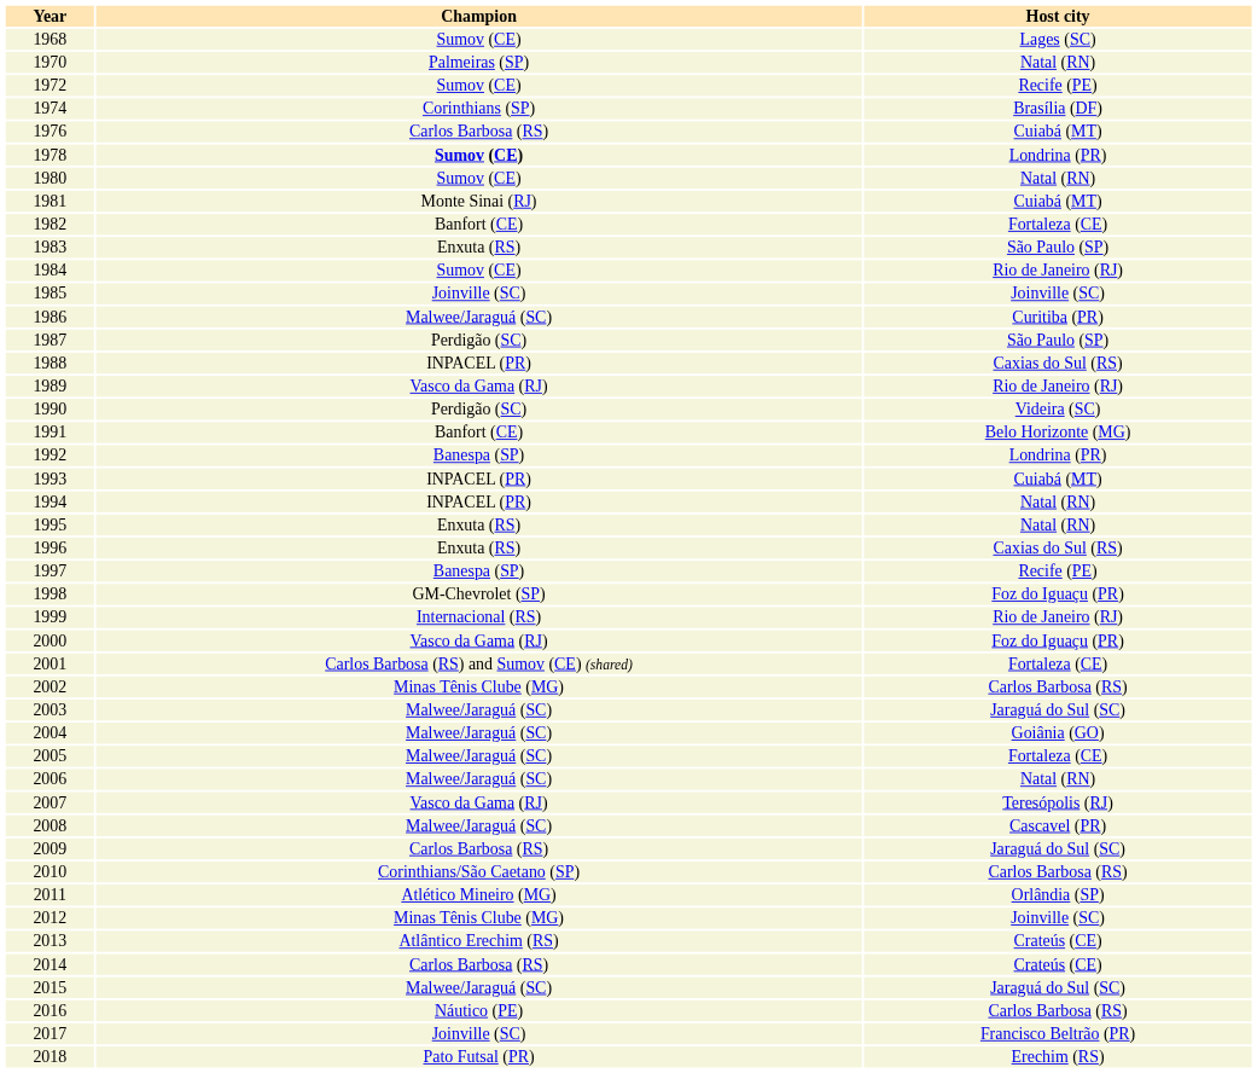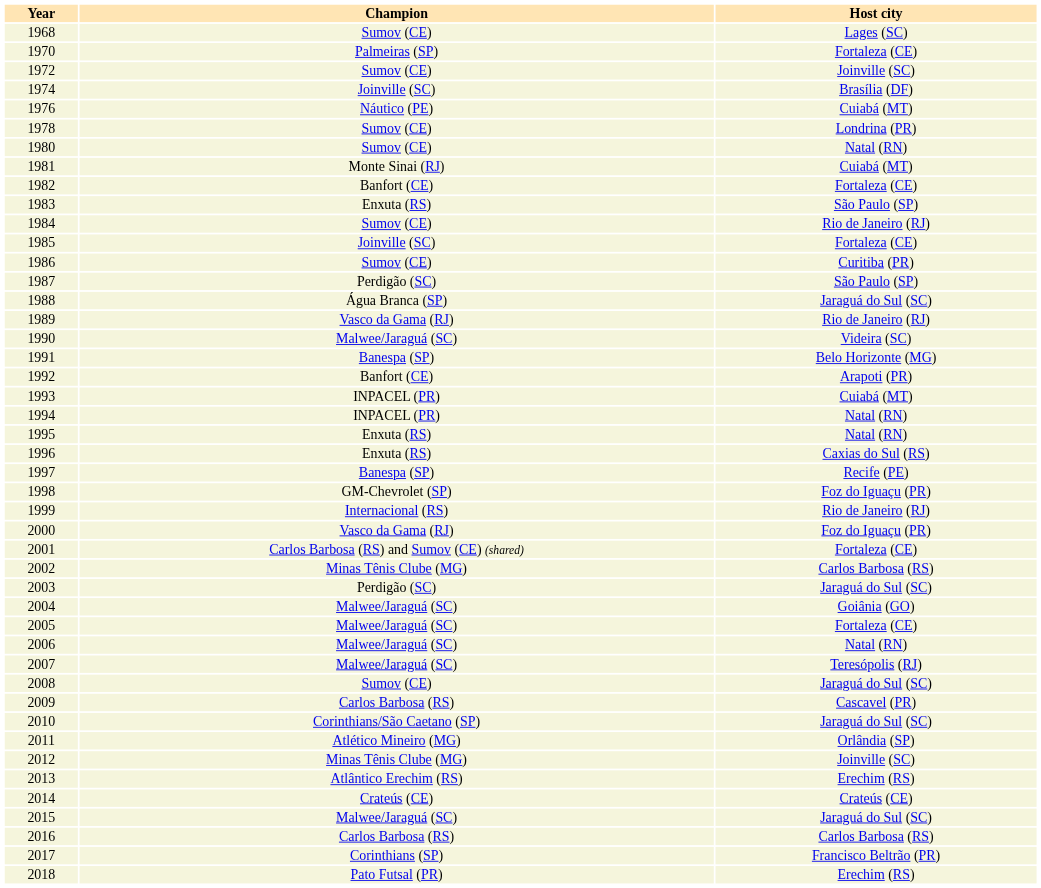 <table width=60%>
 <tr>
 <th bgcolor=#ffe5b4>Year</th>
 <th bgcolor=#ffe5b4>Champion</th>
 <th bgcolor=#ffe5b4>Host city</th>
 </tr>
 <tr --- bgcolor=#f5f5dc>
 <td align=center>1968</td>
 <td align=center><a href='#'>Sumov</a> (<a href='#'>CE</a>)</td>
 <td align=center><a href='#'>Lages</a> (<a href='#'>SC</a>)</td>
 </tr>
 <tr bgcolor=#f5f5dc>
 <td align=center>1970</td>
 <td align=center><a href='#'>Palmeiras</a> (<a href='#'>SP</a>)</td>
-<td align=center><a href='#'>Natal</a> (<a href='#'>RN</a>)</td>
+<td align=center><a href='#'>Fortaleza</a> (<a href='#'>CE</a>)</td>
 </tr>
 <tr bgcolor=#f5f5dc>
 <td align=center>1972</td>
 <td align=center><a href='#'>Sumov</a> (<a href='#'>CE</a>)</td>
-<td align=center><a href='#'>Recife</a> (<a href='#'>PE</a>)</td>
+<td align=center><a href='#'>Joinville</a> (<a href='#'>SC</a>)</td>
 </tr>
 <tr bgcolor=#f5f5dc>
 <td align=center>1974</td>
-<td align=center><a href='#'>Corinthians</a> (<a href='#'>SP</a>)</td>
+<td align=center><a href='#'>Joinville</a> (<a href='#'>SC</a>)</td>
 <td align=center><a href='#'>Brasília</a> (<a href='#'>DF</a>)</td>
 </tr>
 <tr bgcolor=#f5f5dc>
 <td align=center>1976</td>
-<td align=center><a href='#'>Carlos Barbosa</a> (<a href='#'>RS</a>)</td>
+<td align=center><a href='#'>Náutico</a> (<a href='#'>PE</a>)</td>
 <td align=center><a href='#'>Cuiabá</a> (<a href='#'>MT</a>)</td>
 </tr>
 <tr bgcolor=#f5f5dc>
 <td align=center>1978</td>
-<td align=center><strong><a href='#'>Sumov</a> (<a href='#'>CE</a>)</strong></td>
+<td align=center><a href='#'>Sumov</a> (<a href='#'>CE</a>)</td>
 <td align=center><a href='#'>Londrina</a> (<a href='#'>PR</a>)</td>
 </tr>
 <tr bgcolor=#f5f5dc>
 <td align=center>1980</td>
 <td align=center><a href='#'>Sumov</a> (<a href='#'>CE</a>)</td>
 <td align=center><a href='#'>Natal</a> (<a href='#'>RN</a>)</td>
 </tr>
 <tr bgcolor=#f5f5dc>
 <td align=center>1981</td>
 <td align=center>Monte Sinai (<a href='#'>RJ</a>)</td>
 <td align=center><a href='#'>Cuiabá</a> (<a href='#'>MT</a>)</td>
 </tr>
 <tr bgcolor=#f5f5dc>
 <td align=center>1982</td>
 <td align=center>Banfort (<a href='#'>CE</a>)</td>
 <td align=center><a href='#'>Fortaleza</a> (<a href='#'>CE</a>)</td>
 </tr>
 <tr bgcolor=#f5f5dc>
 <td align=center>1983</td>
 <td align=center>Enxuta (<a href='#'>RS</a>)</td>
 <td align=center><a href='#'>São Paulo</a> (<a href='#'>SP</a>)</td>
 </tr>
 <tr bgcolor=#f5f5dc>
 <td align=center>1984</td>
 <td align=center><a href='#'>Sumov</a> (<a href='#'>CE</a>)</td>
 <td align=center><a href='#'>Rio de Janeiro</a> (<a href='#'>RJ</a>)</td>
 </tr>
 <tr bgcolor=#f5f5dc>
 <td align=center>1985</td>
 <td align=center><a href='#'>Joinville</a> (<a href='#'>SC</a>)</td>
-<td align=center><a href='#'>Joinville</a> (<a href='#'>SC</a>)</td>
+<td align=center><a href='#'>Fortaleza</a> (<a href='#'>CE</a>)</td>
 </tr>
 <tr bgcolor=#f5f5dc>
 <td align=center>1986</td>
-<td align=center><a href='#'>Malwee/Jaraguá</a> (<a href='#'>SC</a>)</td>
+<td align=center><a href='#'>Sumov</a> (<a href='#'>CE</a>)</td>
 <td align=center><a href='#'>Curitiba</a> (<a href='#'>PR</a>)</td>
 </tr>
 <tr bgcolor=#f5f5dc>
 <td align=center>1987</td>
 <td align=center>Perdigão (<a href='#'>SC</a>)</td>
 <td align=center><a href='#'>São Paulo</a> (<a href='#'>SP</a>)</td>
 </tr>
 <tr bgcolor=#f5f5dc>
 <td align=center>1988</td>
-<td align=center>INPACEL (<a href='#'>PR</a>)</td>
-<td align=center><a href='#'>Caxias do Sul</a> (<a href='#'>RS</a>)</td>
+<td align=center>Água Branca (<a href='#'>SP</a>)</td>
+<td align=center><a href='#'>Jaraguá do Sul</a> (<a href='#'>SC</a>)</td>
 </tr>
 <tr bgcolor=#f5f5dc>
 <td align=center>1989</td>
 <td align=center><a href='#'>Vasco da Gama</a> (<a href='#'>RJ</a>)</td>
 <td align=center><a href='#'>Rio de Janeiro</a> (<a href='#'>RJ</a>)</td>
 </tr>
 <tr bgcolor=#f5f5dc>
 <td align=center>1990</td>
-<td align=center>Perdigão (<a href='#'>SC</a>)</td>
+<td align=center><a href='#'>Malwee/Jaraguá</a> (<a href='#'>SC</a>)</td>
 <td align=center><a href='#'>Videira</a> (<a href='#'>SC</a>)</td>
 </tr>
 <tr bgcolor=#f5f5dc>
 <td align=center>1991</td>
-<td align=center>Banfort (<a href='#'>CE</a>)</td>
+<td align=center><a href='#'>Banespa</a> (<a href='#'>SP</a>)</td>
 <td align=center><a href='#'>Belo Horizonte</a> (<a href='#'>MG</a>)</td>
 </tr>
 <tr bgcolor=#f5f5dc>
 <td align=center>1992</td>
-<td align=center><a href='#'>Banespa</a> (<a href='#'>SP</a>)</td>
-<td align=center><a href='#'>Londrina</a> (<a href='#'>PR</a>)</td>
+<td align=center>Banfort (<a href='#'>CE</a>)</td>
+<td align=center><a href='#'>Arapoti</a> (<a href='#'>PR</a>)</td>
 </tr>
 <tr bgcolor=#f5f5dc>
 <td align=center>1993</td>
 <td align=center>INPACEL (<a href='#'>PR</a>)</td>
 <td align=center><a href='#'>Cuiabá</a> (<a href='#'>MT</a>)</td>
 </tr>
 <tr bgcolor=#f5f5dc>
 <td align=center>1994</td>
 <td align=center>INPACEL (<a href='#'>PR</a>)</td>
 <td align=center><a href='#'>Natal</a> (<a href='#'>RN</a>)</td>
 </tr>
 <tr bgcolor=#f5f5dc>
 <td align=center>1995</td>
 <td align=center>Enxuta (<a href='#'>RS</a>)</td>
 <td align=center><a href='#'>Natal</a> (<a href='#'>RN</a>)</td>
 </tr>
 <tr bgcolor=#f5f5dc>
 <td align=center>1996</td>
 <td align=center>Enxuta (<a href='#'>RS</a>)</td>
 <td align=center><a href='#'>Caxias do Sul</a> (<a href='#'>RS</a>)</td>
 </tr>
 <tr bgcolor=#f5f5dc>
 <td align=center>1997</td>
 <td align=center><a href='#'>Banespa</a> (<a href='#'>SP</a>)</td>
 <td align=center><a href='#'>Recife</a> (<a href='#'>PE</a>)</td>
 </tr>
 <tr bgcolor=#f5f5dc>
 <td align=center>1998</td>
 <td align=center>GM-Chevrolet (<a href='#'>SP</a>)</td>
 <td align=center><a href='#'>Foz do Iguaçu</a> (<a href='#'>PR</a>)</td>
 </tr>
 <tr bgcolor=#f5f5dc>
 <td align=center>1999</td>
 <td align=center><a href='#'>Internacional</a> (<a href='#'>RS</a>)</td>
 <td align=center><a href='#'>Rio de Janeiro</a> (<a href='#'>RJ</a>)</td>
 </tr>
 <tr bgcolor=#f5f5dc>
 <td align=center>2000</td>
 <td align=center><a href='#'>Vasco da Gama</a> (<a href='#'>RJ</a>)</td>
 <td align=center><a href='#'>Foz do Iguaçu</a> (<a href='#'>PR</a>)</td>
 </tr>
 <tr bgcolor=#f5f5dc>
 <td align=center>2001</td>
 <td align=center><a href='#'>Carlos Barbosa</a> (<a href='#'>RS</a>) and <a href='#'>Sumov</a> (<a href='#'>CE</a>) <small><em>(shared)</em></small></td>
 <td align=center><a href='#'>Fortaleza</a> (<a href='#'>CE</a>)</td>
 </tr>
 <tr bgcolor=#f5f5dc>
 <td align=center>2002</td>
 <td align=center><a href='#'>Minas Tênis Clube</a> (<a href='#'>MG</a>)</td>
 <td align=center><a href='#'>Carlos Barbosa</a> (<a href='#'>RS</a>)</td>
 </tr>
 <tr bgcolor=#f5f5dc>
 <td align=center>2003</td>
-<td align=center><a href='#'>Malwee/Jaraguá</a> (<a href='#'>SC</a>)</td>
+<td align=center>Perdigão (<a href='#'>SC</a>)</td>
 <td align=center><a href='#'>Jaraguá do Sul</a> (<a href='#'>SC</a>)</td>
 </tr>
 <tr bgcolor=#f5f5dc>
 <td align=center>2004</td>
 <td align=center><a href='#'>Malwee/Jaraguá</a> (<a href='#'>SC</a>)</td>
 <td align=center><a href='#'>Goiânia</a> (<a href='#'>GO</a>)</td>
 </tr>
 <tr bgcolor=#f5f5dc>
 <td align=center>2005</td>
 <td align=center><a href='#'>Malwee/Jaraguá</a> (<a href='#'>SC</a>)</td>
 <td align=center><a href='#'>Fortaleza</a> (<a href='#'>CE</a>)</td>
 </tr>
 <tr bgcolor=#f5f5dc>
 <td align=center>2006</td>
 <td align=center><a href='#'>Malwee/Jaraguá</a> (<a href='#'>SC</a>)</td>
 <td align=center><a href='#'>Natal</a> (<a href='#'>RN</a>)</td>
 </tr>
 <tr bgcolor=#f5f5dc>
 <td align=center>2007</td>
-<td align=center><a href='#'>Vasco da Gama</a> (<a href='#'>RJ</a>)</td>
+<td align=center><a href='#'>Malwee/Jaraguá</a> (<a href='#'>SC</a>)</td>
 <td align=center><a href='#'>Teresópolis</a> (<a href='#'>RJ</a>)</td>
 </tr>
 <tr bgcolor=#f5f5dc>
 <td align=center>2008</td>
-<td align=center><a href='#'>Malwee/Jaraguá</a> (<a href='#'>SC</a>)</td>
-<td align=center><a href='#'>Cascavel</a> (<a href='#'>PR</a>)</td>
+<td align=center><a href='#'>Sumov</a> (<a href='#'>CE</a>)</td>
+<td align=center><a href='#'>Jaraguá do Sul</a> (<a href='#'>SC</a>)</td>
 </tr>
 <tr bgcolor=#f5f5dc>
 <td align=center>2009</td>
 <td align=center><a href='#'>Carlos Barbosa</a> (<a href='#'>RS</a>)</td>
-<td align=center><a href='#'>Jaraguá do Sul</a> (<a href='#'>SC</a>)</td>
+<td align=center><a href='#'>Cascavel</a> (<a href='#'>PR</a>)</td>
 </tr>
 <tr bgcolor=#f5f5dc>
 <td align=center>2010</td>
 <td align=center><a href='#'>Corinthians/São Caetano</a> (<a href='#'>SP</a>)</td>
-<td align=center><a href='#'>Carlos Barbosa</a> (<a href='#'>RS</a>)</td>
+<td align=center><a href='#'>Jaraguá do Sul</a> (<a href='#'>SC</a>)</td>
 </tr>
 <tr bgcolor=#f5f5dc>
 <td align=center>2011</td>
 <td align=center><a href='#'>Atlético Mineiro</a> (<a href='#'>MG</a>)</td>
 <td align=center><a href='#'>Orlândia</a> (<a href='#'>SP</a>)</td>
 </tr>
 <tr bgcolor=#f5f5dc>
 <td align=center>2012</td>
 <td align=center><a href='#'>Minas Tênis Clube</a>  (<a href='#'>MG</a>)</td>
 <td align=center><a href='#'>Joinville</a> (<a href='#'>SC</a>)</td>
 </tr>
 <tr bgcolor=#f5f5dc>
 <td align=center>2013</td>
 <td align=center><a href='#'>Atlântico Erechim</a> (<a href='#'>RS</a>)</td>
-<td align=center><a href='#'>Crateús</a> (<a href='#'>CE</a>)</td>
+<td align=center><a href='#'>Erechim</a> (<a href='#'>RS</a>)</td>
 </tr>
 <tr bgcolor=#f5f5dc>
 <td align=center>2014</td>
-<td align=center><a href='#'>Carlos Barbosa</a> (<a href='#'>RS</a>)</td>
+<td align=center><a href='#'>Crateús</a> (<a href='#'>CE</a>)</td>
 <td align=center><a href='#'>Crateús</a> (<a href='#'>CE</a>)</td>
 </tr>
 <tr bgcolor=#f5f5dc>
 <td align=center>2015</td>
 <td align=center><a href='#'>Malwee/Jaraguá</a> (<a href='#'>SC</a>)</td>
 <td align=center><a href='#'>Jaraguá do Sul</a> (<a href='#'>SC</a>)</td>
 </tr>
 <tr bgcolor=#f5f5dc>
 <td align=center>2016</td>
-<td align=center><a href='#'>Náutico</a> (<a href='#'>PE</a>)</td>
+<td align=center><a href='#'>Carlos Barbosa</a> (<a href='#'>RS</a>)</td>
 <td align=center><a href='#'>Carlos Barbosa</a> (<a href='#'>RS</a>)</td>
 </tr>
 <tr bgcolor=#f5f5dc>
 <td align=center>2017</td>
-<td align=center><a href='#'>Joinville</a> (<a href='#'>SC</a>)</td>
+<td align=center><a href='#'>Corinthians</a> (<a href='#'>SP</a>)</td>
 <td align=center><a href='#'>Francisco Beltrão</a> (<a href='#'>PR</a>)</td>
 </tr>
 <tr bgcolor=#f5f5dc>
 <td align=center>2018</td>
 <td align=center><a href='#'>Pato Futsal</a> (<a href='#'>PR</a>)</td>
 <td align=center><a href='#'>Erechim</a> (<a href='#'>RS</a>)</td>
 </tr>
 </table>
